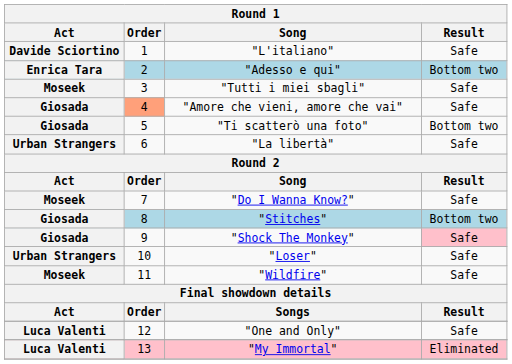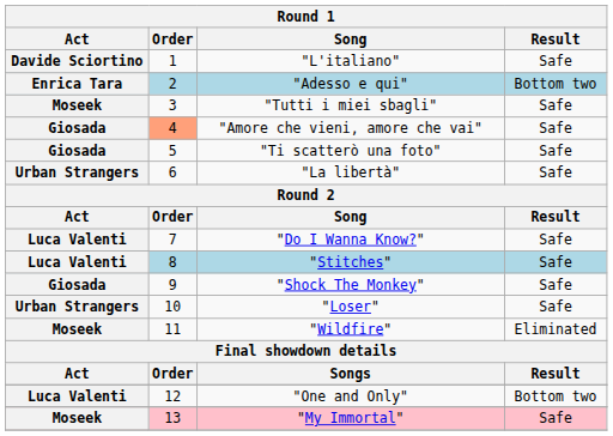 <table class="wikitable plainrowheaders" style="text-align:center;">
 <tr>
 <th colspan="4">Round 1</th>
 </tr>
 <tr>
 <th scope="col" style="width:10em;">Act</th>
 <th scope="col">Order</th>
 <th scope="col" style="width:22em;">Song</th>
 <th scope="col" style="width:7em;">Result</th>
 </tr>
 <tr>
 <th scope="row">Davide Sciortino</th>
 <td>1</td>
 <td>"L'italiano"</td>
 <td>Safe</td>
 </tr>
 <tr style="background:lightblue;">
 <th scope="row">Enrica Tara</th>
 <td>2</td>
 <td>"Adesso e qui"</td>
 <td>Bottom two</td>
 </tr>
 <tr>
 <th scope="row">Moseek</th>
 <td>3</td>
 <td>"Tutti i miei sbagli"</td>
 <td>Safe</td>
 </tr>
 <tr>
 <th scope="row">Giosada</th>
 <td style="background: lightsalmon;">4</td>
 <td>"Amore che vieni, amore che vai"</td>
 <td>Safe</td>
 </tr>
 <tr>
 <th scope="row">Giosada</th>
 <td>5</td>
 <td>"Ti scatterò una foto"</td>
-<td>Bottom two</td>
+<td>Safe</td>
 </tr>
 <tr>
 <th scope="row">Urban Strangers</th>
 <td>6</td>
 <td>"La libertà"</td>
 <td>Safe</td>
 </tr>
 <tr>
 <th colspan="4">Round 2</th>
 </tr>
 <tr>
 <th scope="col" style="width:10em;">Act</th>
 <th scope="col">Order</th>
 <th scope="col" style="width:20em;">Song</th>
 <th scope="col" style="width:7em;">Result</th>
 </tr>
 <tr>
-<th scope="row">Moseek</th>
+<th scope="row">Luca Valenti</th>
 <td>7</td>
 <td>"<a href='#'>Do I Wanna Know?</a>"</td>
 <td>Safe</td>
 </tr>
 <tr style="background:lightblue;">
-<th scope="row">Giosada</th>
+<th scope="row">Luca Valenti</th>
 <td>8</td>
 <td>"<a href='#'>Stitches</a>"</td>
-<td>Bottom two</td>
+<td>Safe</td>
 </tr>
 <tr>
 <th scope="row">Giosada</th>
 <td>9</td>
 <td>"<a href='#'>Shock The Monkey</a>"</td>
-<td style="background: pink;">Safe</td>
+<td>Safe</td>
 </tr>
 <tr>
 <th scope="row">Urban Strangers</th>
 <td>10</td>
 <td>"<a href='#'>Loser</a>"</td>
 <td>Safe</td>
 </tr>
 <tr>
 <th scope="row">Moseek</th>
 <td>11</td>
 <td>"<a href='#'>Wildfire</a>"</td>
-<td>Safe</td>
+<td>Eliminated</td>
 </tr>
 <tr>
 <th colspan="4">Final showdown details</th>
 </tr>
 <tr>
 <th scope="col" style="width:10em;">Act</th>
 <th scope="col">Order</th>
 <th scope="col" style="width:20em;">Songs</th>
 <th scope="col" style="width:7em;">Result</th>
 </tr>
 <tr>
 </tr>
 <tr>
 <th scope="row">Luca Valenti</th>
 <td>12</td>
 <td>"One and Only"</td>
+<td>Bottom two</td>
+</tr>
+<tr>
+</tr>
+<tr style="background:pink;">
+<th scope="row">Moseek</th>
+<td>13</td>
+<td>"<a href='#'>My Immortal</a>"</td>
 <td>Safe</td>
 </tr>
 <tr>
 </tr>
-<tr style="background:pink;">
-<th scope="row">Luca Valenti</th>
-<td>13</td>
-<td>"<a href='#'>My Immortal</a>"</td>
-<td>Eliminated</td>
-</tr>
-<tr>
-</tr>
 </table>
